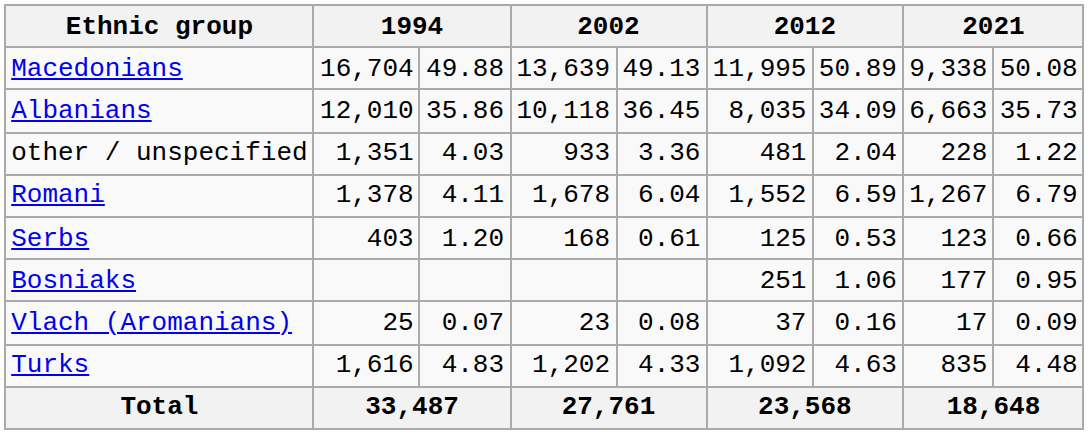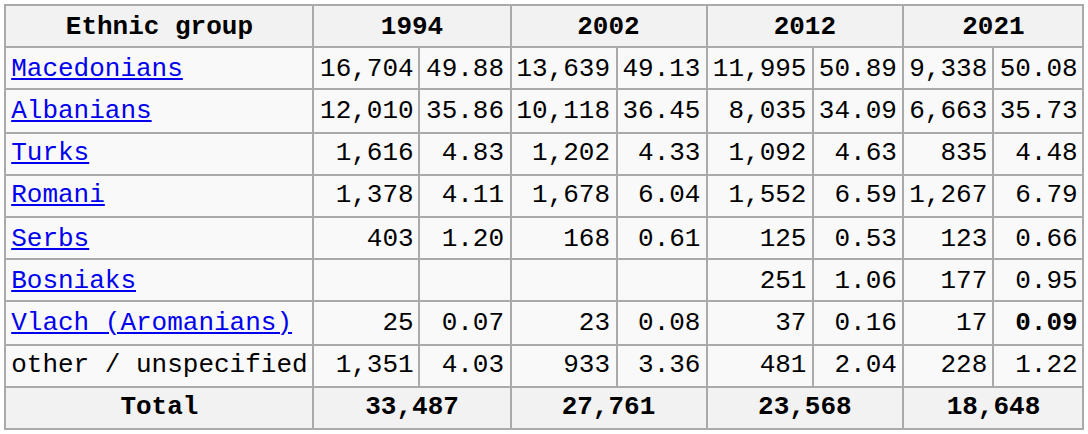 <table class="wikitable">
 <tr bgcolor="#e0e0e0">
 <th rowspan="1">Ethnic group</th>
 <th colspan="2">1994</th>
 <th colspan="2">2002</th>
 <th colspan="2">2012</th>
 <th colspan="2">2021</th>
 </tr>
 <tr>
 <td><a href='#'>Macedonians</a></td>
 <td align="right">16,704</td>
 <td align="right">49.88</td>
 <td align="right">13,639</td>
 <td align="right">49.13</td>
 <td align="right">11,995</td>
 <td align="right">50.89</td>
 <td align="right">9,338</td>
 <td align="right">50.08</td>
 </tr>
 <tr>
 <td><a href='#'>Albanians</a></td>
 <td align="right">12,010</td>
 <td align="right">35.86</td>
 <td align="right">10,118</td>
 <td align="right">36.45</td>
 <td align="right">8,035</td>
 <td align="right">34.09</td>
 <td align="right">6,663</td>
 <td align="right">35.73</td>
 </tr>
 <tr>
-<td>other / unspecified</td>
-<td align="right">1,351</td>
-<td align="right">4.03</td>
-<td align="right">933</td>
-<td align="right">3.36</td>
-<td align="right">481</td>
-<td align="right">2.04</td>
-<td align="right">228</td>
-<td align="right">1.22</td>
+<td><a href='#'>Turks</a></td>
+<td align="right">1,616</td>
+<td align="right">4.83</td>
+<td align="right">1,202</td>
+<td align="right">4.33</td>
+<td align="right">1,092</td>
+<td align="right">4.63</td>
+<td align="right">835</td>
+<td align="right">4.48</td>
 </tr>
 <tr>
 <td><a href='#'>Romani</a></td>
 <td align="right">1,378</td>
 <td align="right">4.11</td>
 <td align="right">1,678</td>
 <td align="right">6.04</td>
 <td align="right">1,552</td>
 <td align="right">6.59</td>
 <td align="right">1,267</td>
 <td align="right">6.79</td>
 </tr>
 <tr>
 <td><a href='#'>Serbs</a></td>
 <td align="right">403</td>
 <td align="right">1.20</td>
 <td align="right">168</td>
 <td align="right">0.61</td>
 <td align="right">125</td>
 <td align="right">0.53</td>
 <td align="right">123</td>
 <td align="right">0.66</td>
 </tr>
 <tr>
 <td><a href='#'>Bosniaks</a></td>
 <td align="right"></td>
 <td align="right"></td>
 <td align="right"></td>
 <td align="right"></td>
 <td align="right">251</td>
 <td align="right">1.06</td>
 <td align="right">177</td>
 <td align="right">0.95</td>
 </tr>
 <tr>
 <td><a href='#'>Vlach (Aromanians)</a></td>
 <td align="right">25</td>
 <td align="right">0.07</td>
 <td align="right">23</td>
 <td align="right">0.08</td>
 <td align="right">37</td>
 <td align="right">0.16</td>
 <td align="right">17</td>
-<td align="right">0.09</td>
+<td align="right"><strong>0.09</strong></td>
 </tr>
 <tr>
-<td><a href='#'>Turks</a></td>
-<td align="right">1,616</td>
-<td align="right">4.83</td>
-<td align="right">1,202</td>
-<td align="right">4.33</td>
-<td align="right">1,092</td>
-<td align="right">4.63</td>
-<td align="right">835</td>
-<td align="right">4.48</td>
+<td>other / unspecified</td>
+<td align="right">1,351</td>
+<td align="right">4.03</td>
+<td align="right">933</td>
+<td align="right">3.36</td>
+<td align="right">481</td>
+<td align="right">2.04</td>
+<td align="right">228</td>
+<td align="right">1.22</td>
 </tr>
 <tr bgcolor="#e0e0e0">
 <th align="left">Total</th>
 <th colspan="2">33,487</th>
 <th colspan="2">27,761</th>
 <th colspan="2">23,568</th>
 <th colspan="2">18,648</th>
 </tr>
 <tr>
 </tr>
 </table>
